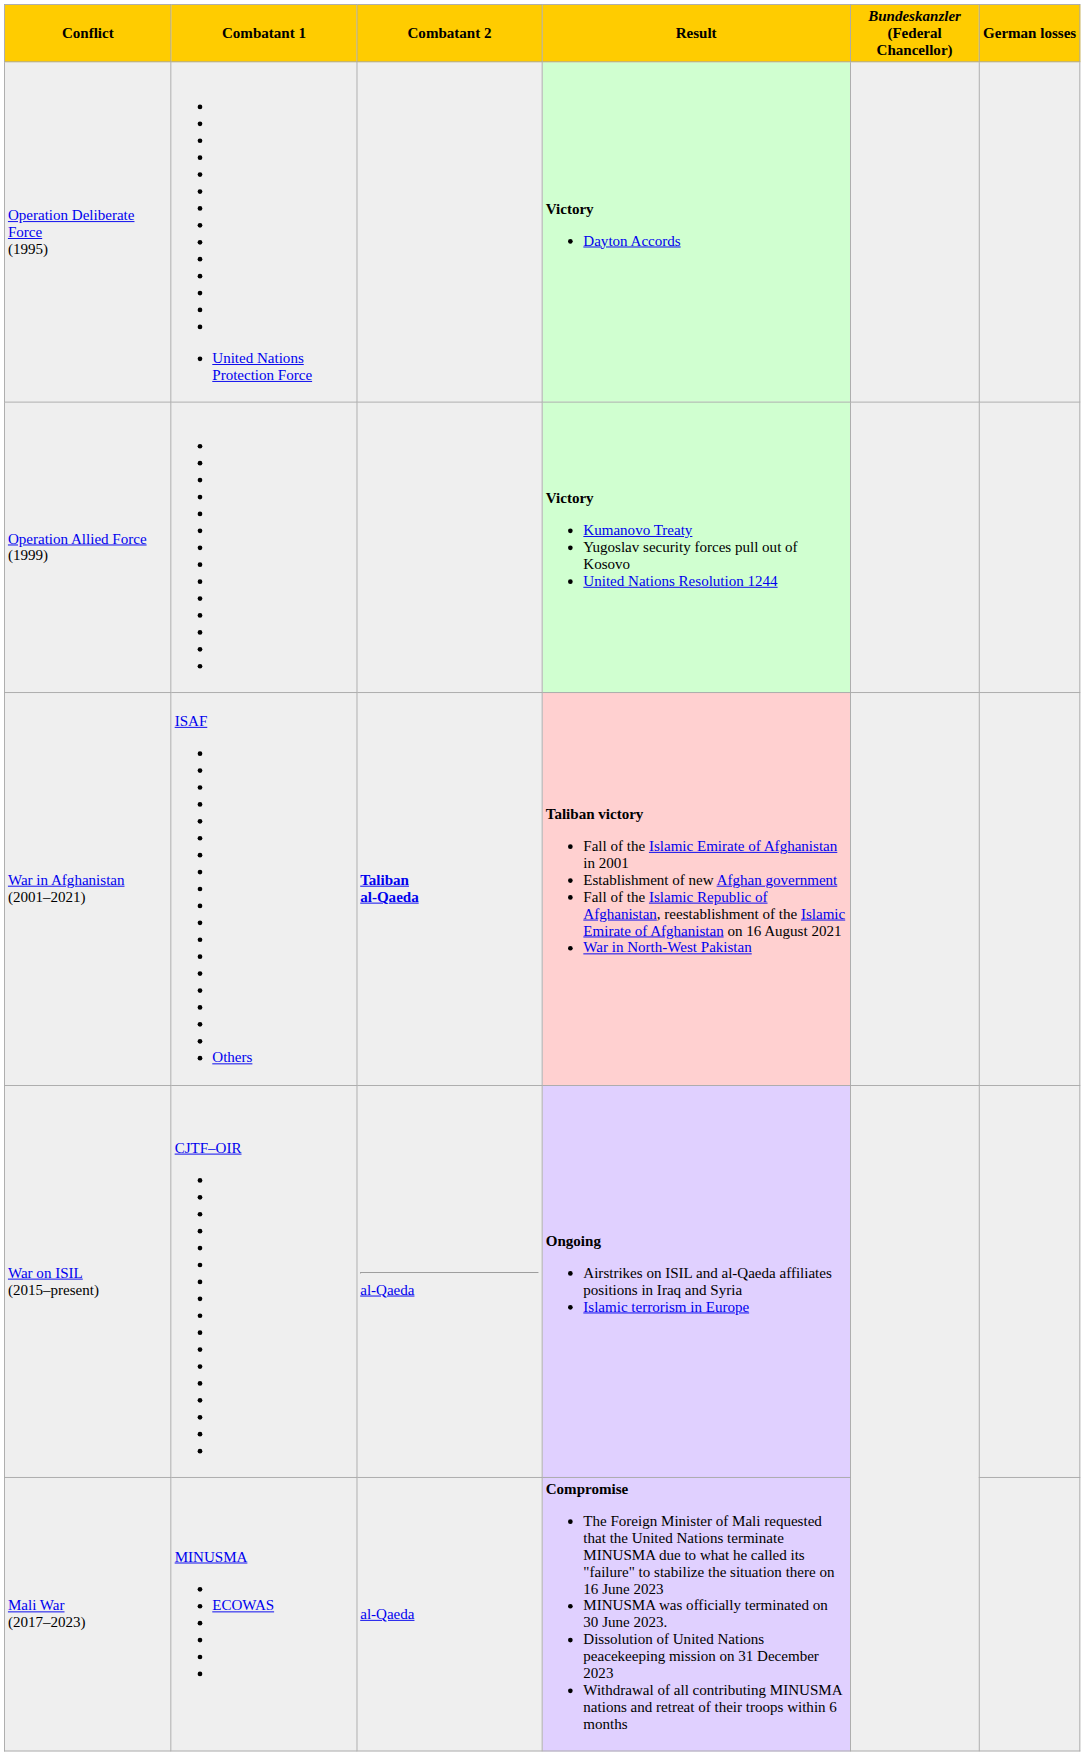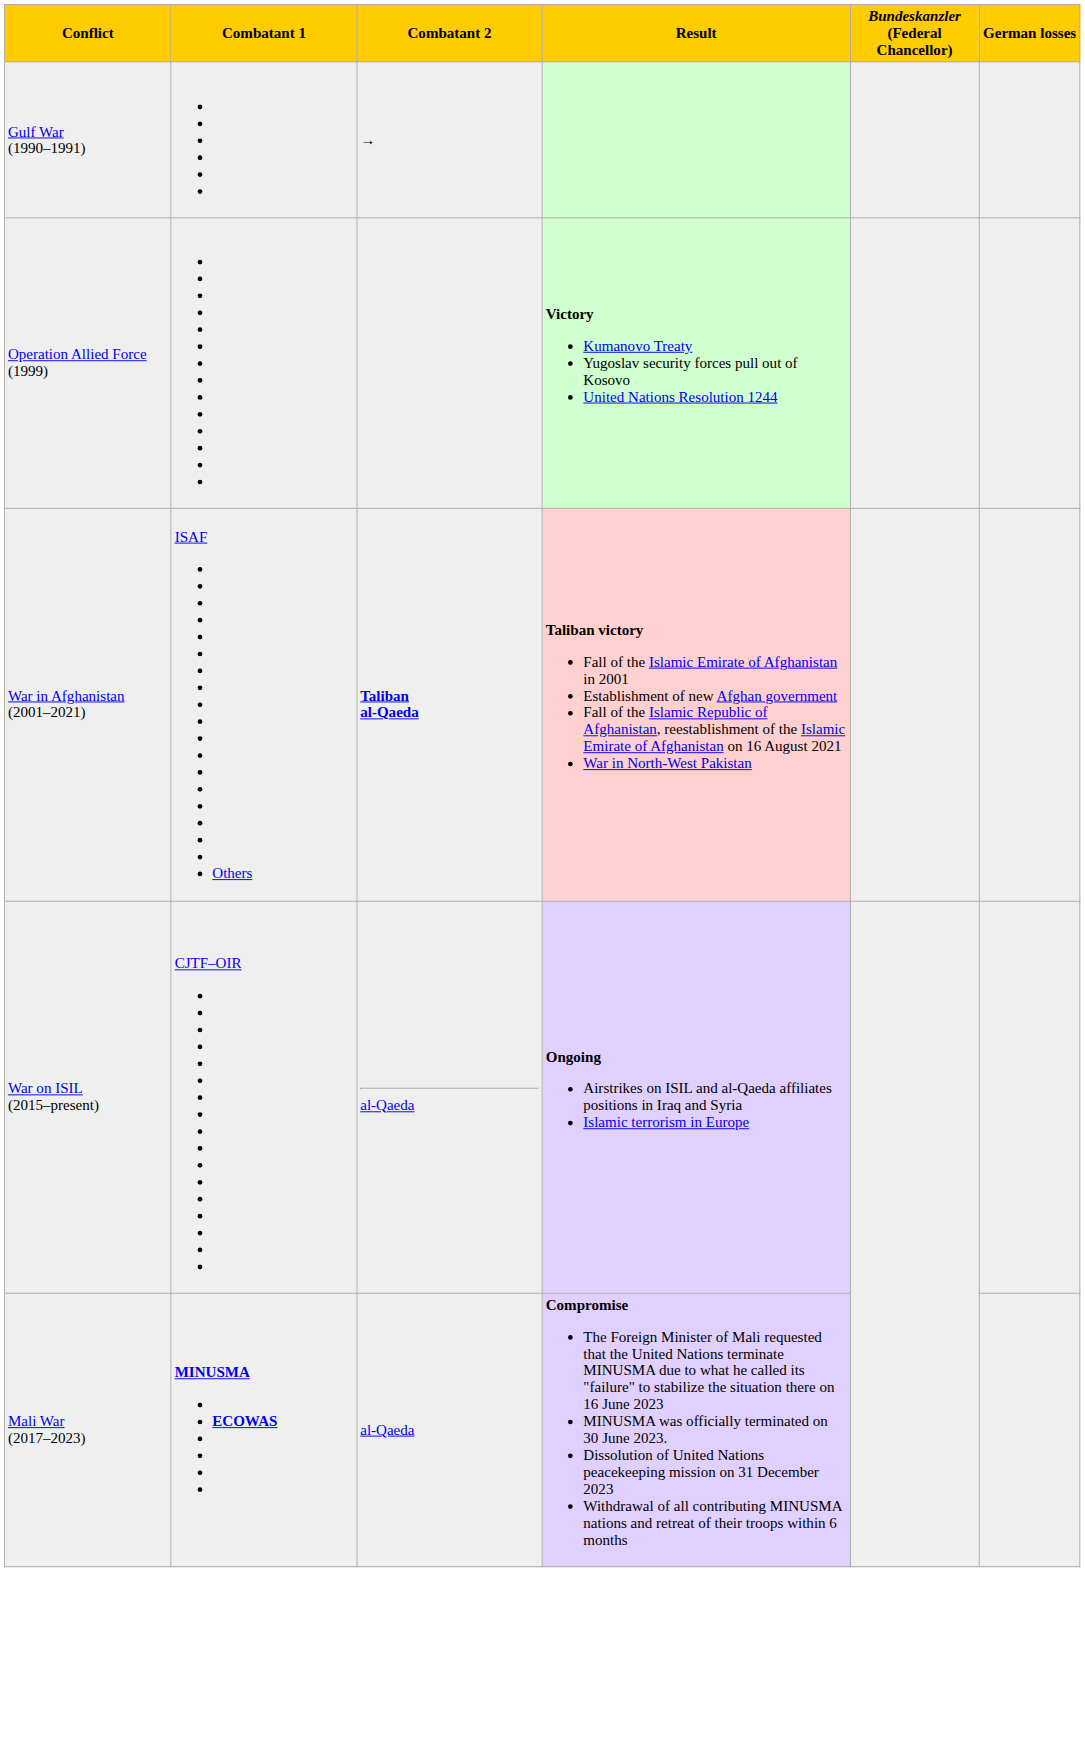 <table class="wikitable">
 <tr>
 <th style="background:#FFCC00" width="170px">Conflict</th>
 <th style="background:#FFCC00" width="190px">Combatant 1</th>
 <th style="background:#FFCC00" width="190px">Combatant 2</th>
 <th style="background:#FFCC00" width="320px">Result</th>
 <th style="background:#FFCC00" width="130px"><em>Bundeskanzler</em> (Federal Chancellor)</th>
 <th style="background:#FFCC00" width="100px">German losses</th>
 </tr>
 <tr>
-<td style="background:#efefef"><a href='#'>Operation Deliberate Force</a><br>(1995)</td>
-<td style="background:#efefef"><br><ul><li></li><li></li><li></li><li></li><li></li><li></li><li></li><li></li><li></li><li></li><li></li><li></li><li></li><li></li></ul><ul><li> <a href='#'>United Nations Protection Force</a></li></ul></td>
-<td style="background:#efefef"></td>
-<td style="background:#D0FFD0"><strong>Victory</strong><br><ul><li><a href='#'>Dayton Accords</a></li></ul></td>
+<td style="background:#efefef"><a href='#'>Gulf War</a><br>(1990–1991)</td>
+<td style="background:#efefef"><br><ul><li></li><li></li><li></li><li></li><li></li><li></li></ul></td>
+<td style="background:#efefef">  → </td>
+<td style="background:#D0FFD0"></td>
 <td style="background:#efefef"></td>
 <td style="background:#efefef"></td>
 </tr>
 <tr>
 <td style="background:#efefef"><a href='#'>Operation Allied Force</a><br>(1999)</td>
 <td style="background:#efefef"><br><ul><li></li><li></li><li></li><li></li><li></li><li></li><li></li><li></li><li></li><li></li><li></li><li></li><li></li><li></li></ul></td>
 <td style="background:#efefef"></td>
 <td style="background:#D0FFD0"><strong>Victory</strong><br><ul><li><a href='#'>Kumanovo Treaty</a></li><li>Yugoslav security forces pull out of Kosovo</li><li><a href='#'>United Nations Resolution 1244</a></li></ul></td>
 <td style="background:#efefef"></td>
 <td style="background:#efefef"></td>
 </tr>
 <tr>
 <td style="background:#efefef"><a href='#'>War in Afghanistan</a><br>(2001–2021)</td>
 <td style="background:#efefef"><br> <a href='#'>ISAF</a><br><ul><li></li><li></li><li></li><li></li><li></li><li></li><li></li><li></li><li></li><li></li><li></li><li></li><li></li><li></li><li></li><li></li><li></li><li></li><li><a href='#'>Others</a></li></ul></td>
 <td style="background:#efefef"><strong> <a href='#'>Taliban</a><br> <a href='#'>al-Qaeda</a></strong></td>
 <td style="background:#FFD0D0"><strong>Taliban victory</strong><br><ul><li>Fall of the <a href='#'>Islamic Emirate of Afghanistan</a> in 2001</li><li>Establishment of new <a href='#'>Afghan government</a></li><li>Fall of the <a href='#'>Islamic Republic of Afghanistan</a>, reestablishment of the <a href='#'>Islamic Emirate of Afghanistan</a> on 16 August 2021</li><li><a href='#'>War in North-West Pakistan</a></li></ul></td>
 <td style="background:#efefef"></td>
 <td style="background:#efefef"></td>
 </tr>
 <tr>
 <td style="background:#efefef"><a href='#'>War on ISIL</a><br>(2015–present)</td>
 <td style="background:#efefef"><br><br><br> <a href='#'>CJTF–OIR</a><br><ul><li></li><li></li><li></li><li></li><li></li><li></li><li></li><li></li><li></li><li></li><li></li><li></li><li></li><li></li><li></li><li></li><li></li></ul></td>
 <td style="background:#efefef"><hr> <a href='#'>al-Qaeda</a></td>
 <td style="background:#E0D0FF"><strong>Ongoing</strong><br><ul><li>Airstrikes on ISIL and al-Qaeda affiliates positions in Iraq and Syria</li><li><a href='#'>Islamic terrorism in Europe</a></li></ul></td>
 <td style="background:#efefef" rowspan=2></td>
 <td style="background:#efefef"></td>
 </tr>
 <tr>
 <td style="background:#efefef"><a href='#'>Mali War</a><br>(2017–2023)</td>
-<td style="background:#efefef"><br> <a href='#'>MINUSMA</a><br><ul><li></li><li> <a href='#'>ECOWAS</a></li><li></li><li></li><li></li><li></li></ul></td>
+<td style="background:#efefef"><strong><br> <a href='#'>MINUSMA</a><br><ul><li></li><li> <a href='#'>ECOWAS</a></li><li></li><li></li><li></li><li></li></ul></strong></td>
 <td style="background:#efefef"> <a href='#'>al-Qaeda</a></td>
 <td style="background:#E0D0FF"><strong>Compromise</strong><br><ul><li>The Foreign Minister of Mali requested that the United Nations terminate MINUSMA due to what he called its "failure" to stabilize the situation there on 16 June 2023</li><li>MINUSMA was officially terminated on 30 June 2023.</li><li>Dissolution of United Nations peacekeeping mission on 31 December 2023</li><li>Withdrawal of all contributing MINUSMA nations and retreat of their troops within 6 months</li></ul></td>
 <td style="background:#efefef"></td>
 </tr>
 </table>
